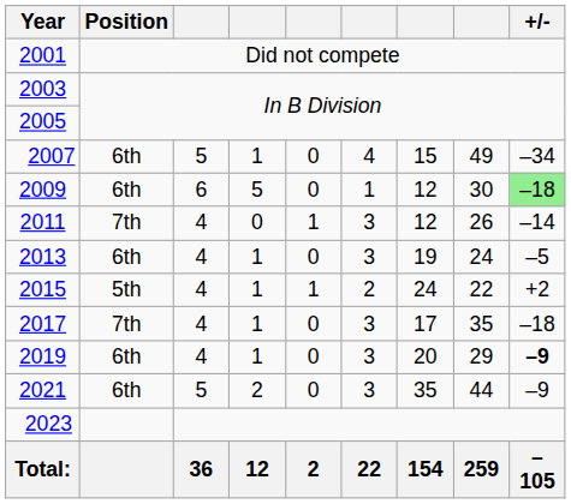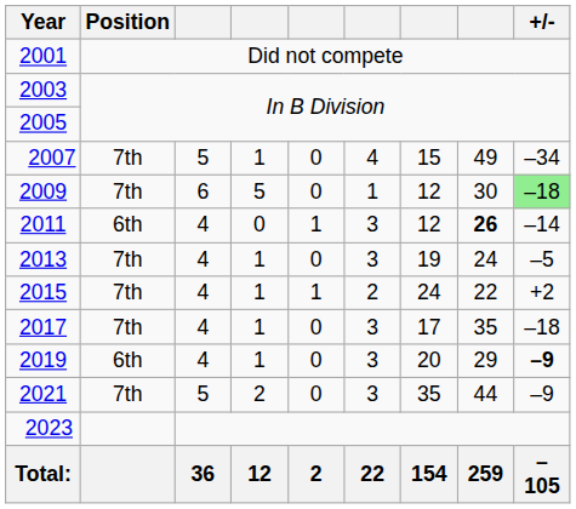 <table class="wikitable" style="text-align: center">
 <tr>
 <th>Year</th>
 <th>Position</th>
 <th width=35></th>
 <th width=35></th>
 <th width=35></th>
 <th width=35></th>
 <th width=35></th>
 <th width=35></th>
 <th width=35>+/-</th>
 </tr>
 <tr>
 <td> <a href='#'>2001</a></td>
 <td colspan="8">Did not compete</td>
 </tr>
 <tr>
 <td> <a href='#'>2003</a></td>
 <td rowspan=2 colspan=8 style="text-align:center;"><em>In B Division</em></td>
 </tr>
 <tr>
 <td> <a href='#'>2005</a></td>
 </tr>
 <tr>
 <td>   <a href='#'>2007</a></td>
-<td>6th</td>
+<td>7th</td>
 <td>5</td>
 <td>1</td>
 <td>0</td>
 <td>4</td>
 <td>15</td>
 <td>49</td>
 <td>–34</td>
 </tr>
 <tr>
 <td> <a href='#'>2009</a></td>
-<td>6th</td>
+<td>7th</td>
 <td>6</td>
 <td>5</td>
 <td>0</td>
 <td>1</td>
 <td>12</td>
 <td>30</td>
 <td style="background: lightgreen;">–18</td>
 </tr>
 <tr>
 <td> <a href='#'>2011</a></td>
-<td>7th</td>
+<td>6th</td>
 <td>4</td>
 <td>0</td>
 <td>1</td>
 <td>3</td>
 <td>12</td>
-<td>26</td>
+<td><strong>26</strong></td>
 <td>–14</td>
 </tr>
 <tr>
 <td> <a href='#'>2013</a></td>
-<td>6th</td>
+<td>7th</td>
 <td>4</td>
 <td>1</td>
 <td>0</td>
 <td>3</td>
 <td>19</td>
 <td>24</td>
 <td>–5</td>
 </tr>
 <tr>
 <td> <a href='#'>2015</a></td>
-<td>5th</td>
+<td>7th</td>
 <td>4</td>
 <td>1</td>
 <td>1</td>
 <td>2</td>
 <td>24</td>
 <td>22</td>
 <td>+2</td>
 </tr>
 <tr>
 <td> <a href='#'>2017</a></td>
 <td>7th</td>
 <td>4</td>
 <td>1</td>
 <td>0</td>
 <td>3</td>
 <td>17</td>
 <td>35</td>
 <td>–18</td>
 </tr>
 <tr>
 <td> <a href='#'>2019</a></td>
 <td>6th</td>
 <td>4</td>
 <td>1</td>
 <td>0</td>
 <td>3</td>
 <td>20</td>
 <td>29</td>
 <td><strong>–9</strong></td>
 </tr>
 <tr>
 <td> <a href='#'>2021</a></td>
-<td>6th</td>
+<td>7th</td>
 <td>5</td>
 <td>2</td>
 <td>0</td>
 <td>3</td>
 <td>35</td>
 <td>44</td>
 <td>–9</td>
 </tr>
 <tr>
 <td>  <a href='#'>2023</a></td>
 <td></td>
 </tr>
 <tr style="font-weight: bold;">
 <th>Total:</th>
 <th></th>
 <th>36</th>
 <th>12</th>
 <th>2</th>
 <th>22</th>
 <th>154</th>
 <th>259</th>
 <th>–105</th>
 </tr>
 </table>
